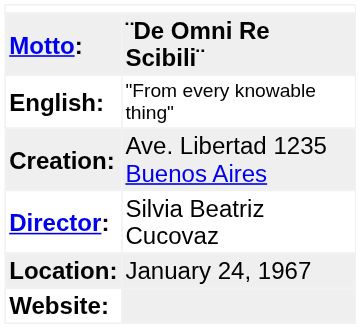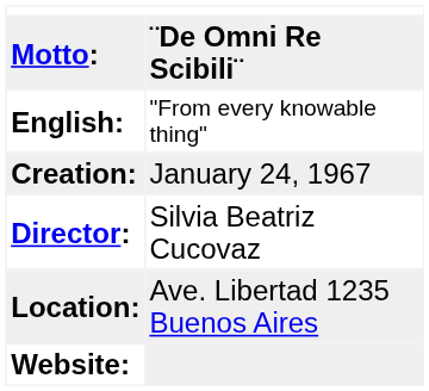 <table border="1" cellpadding="2" cellspacing="0" align="right" width="220px" style="margin-left:15px; border-collapse:collapse; font-size: 94%; border-color:#f2f2f4">
 <tr>
 <td style="background:#ffffff;" align="center" colspan="2"></td>
 </tr>
 <tr>
 <td style="background:#efefef;"><strong><a href='#'>Motto</a>:</strong></td>
 <td style="background:#efefef;"><strong>¨De Omni Re Scibili¨</strong></td>
 </tr>
 <tr>
 <td style="background:#ffffff;"><strong>English:</strong></td>
 <td style="background:#ffffff; font-size:80%;">"From every knowable thing"</td>
 </tr>
 <tr>
 <td style="background:#efefef;"><strong>Creation:</strong></td>
-<td style="background:#efefef;">Ave. Libertad 1235<br><a href='#'>Buenos Aires</a></td>
+<td style="background:#efefef;">January 24, 1967</td>
 </tr>
 <tr>
 <td style="background:#ffffff;"><strong><a href='#'>Director</a>:</strong></td>
 <td style="background:#ffffff;">Silvia Beatriz Cucovaz</td>
 </tr>
 <tr>
 <td style="background:#efefef;"><strong>Location:</strong></td>
-<td style="background:#efefef;">January 24, 1967</td>
+<td style="background:#efefef;">Ave. Libertad 1235<br><a href='#'>Buenos Aires</a></td>
 </tr>
 <tr>
 <td style="background:#ffffff;"><strong>Website:</strong></td>
 <td style="background:#efefef;"></td>
 </tr>
 </table>
